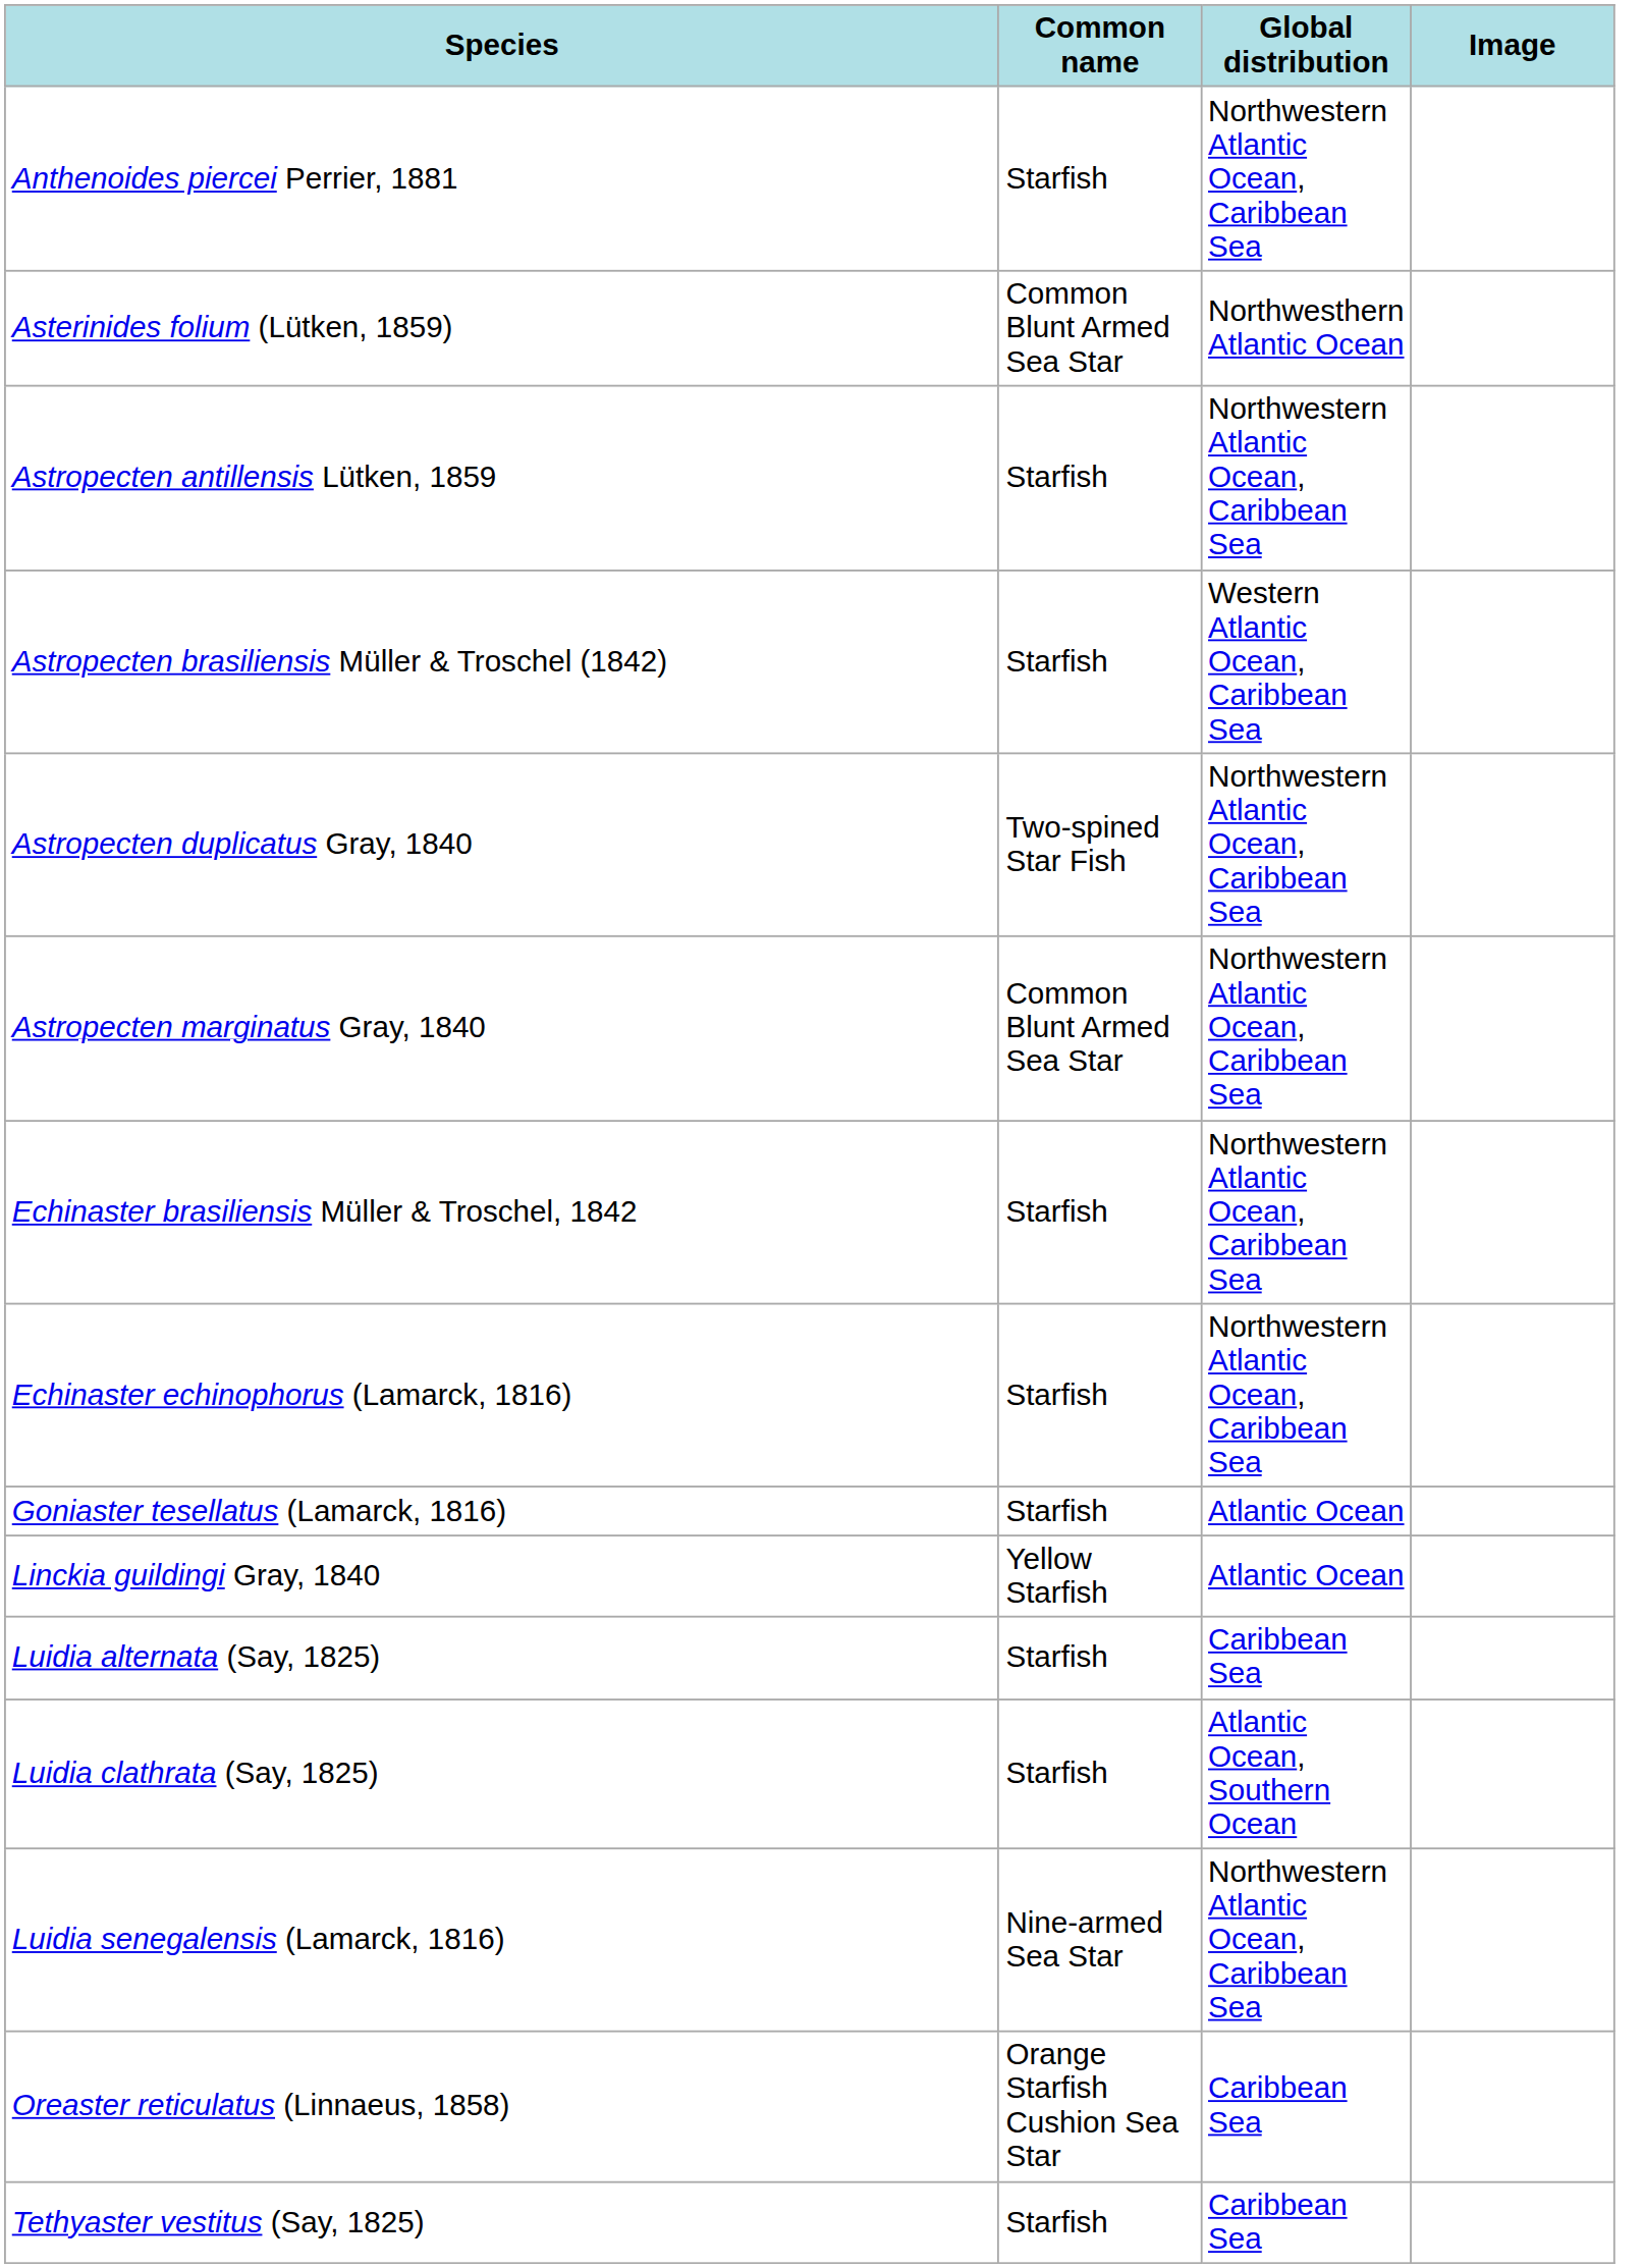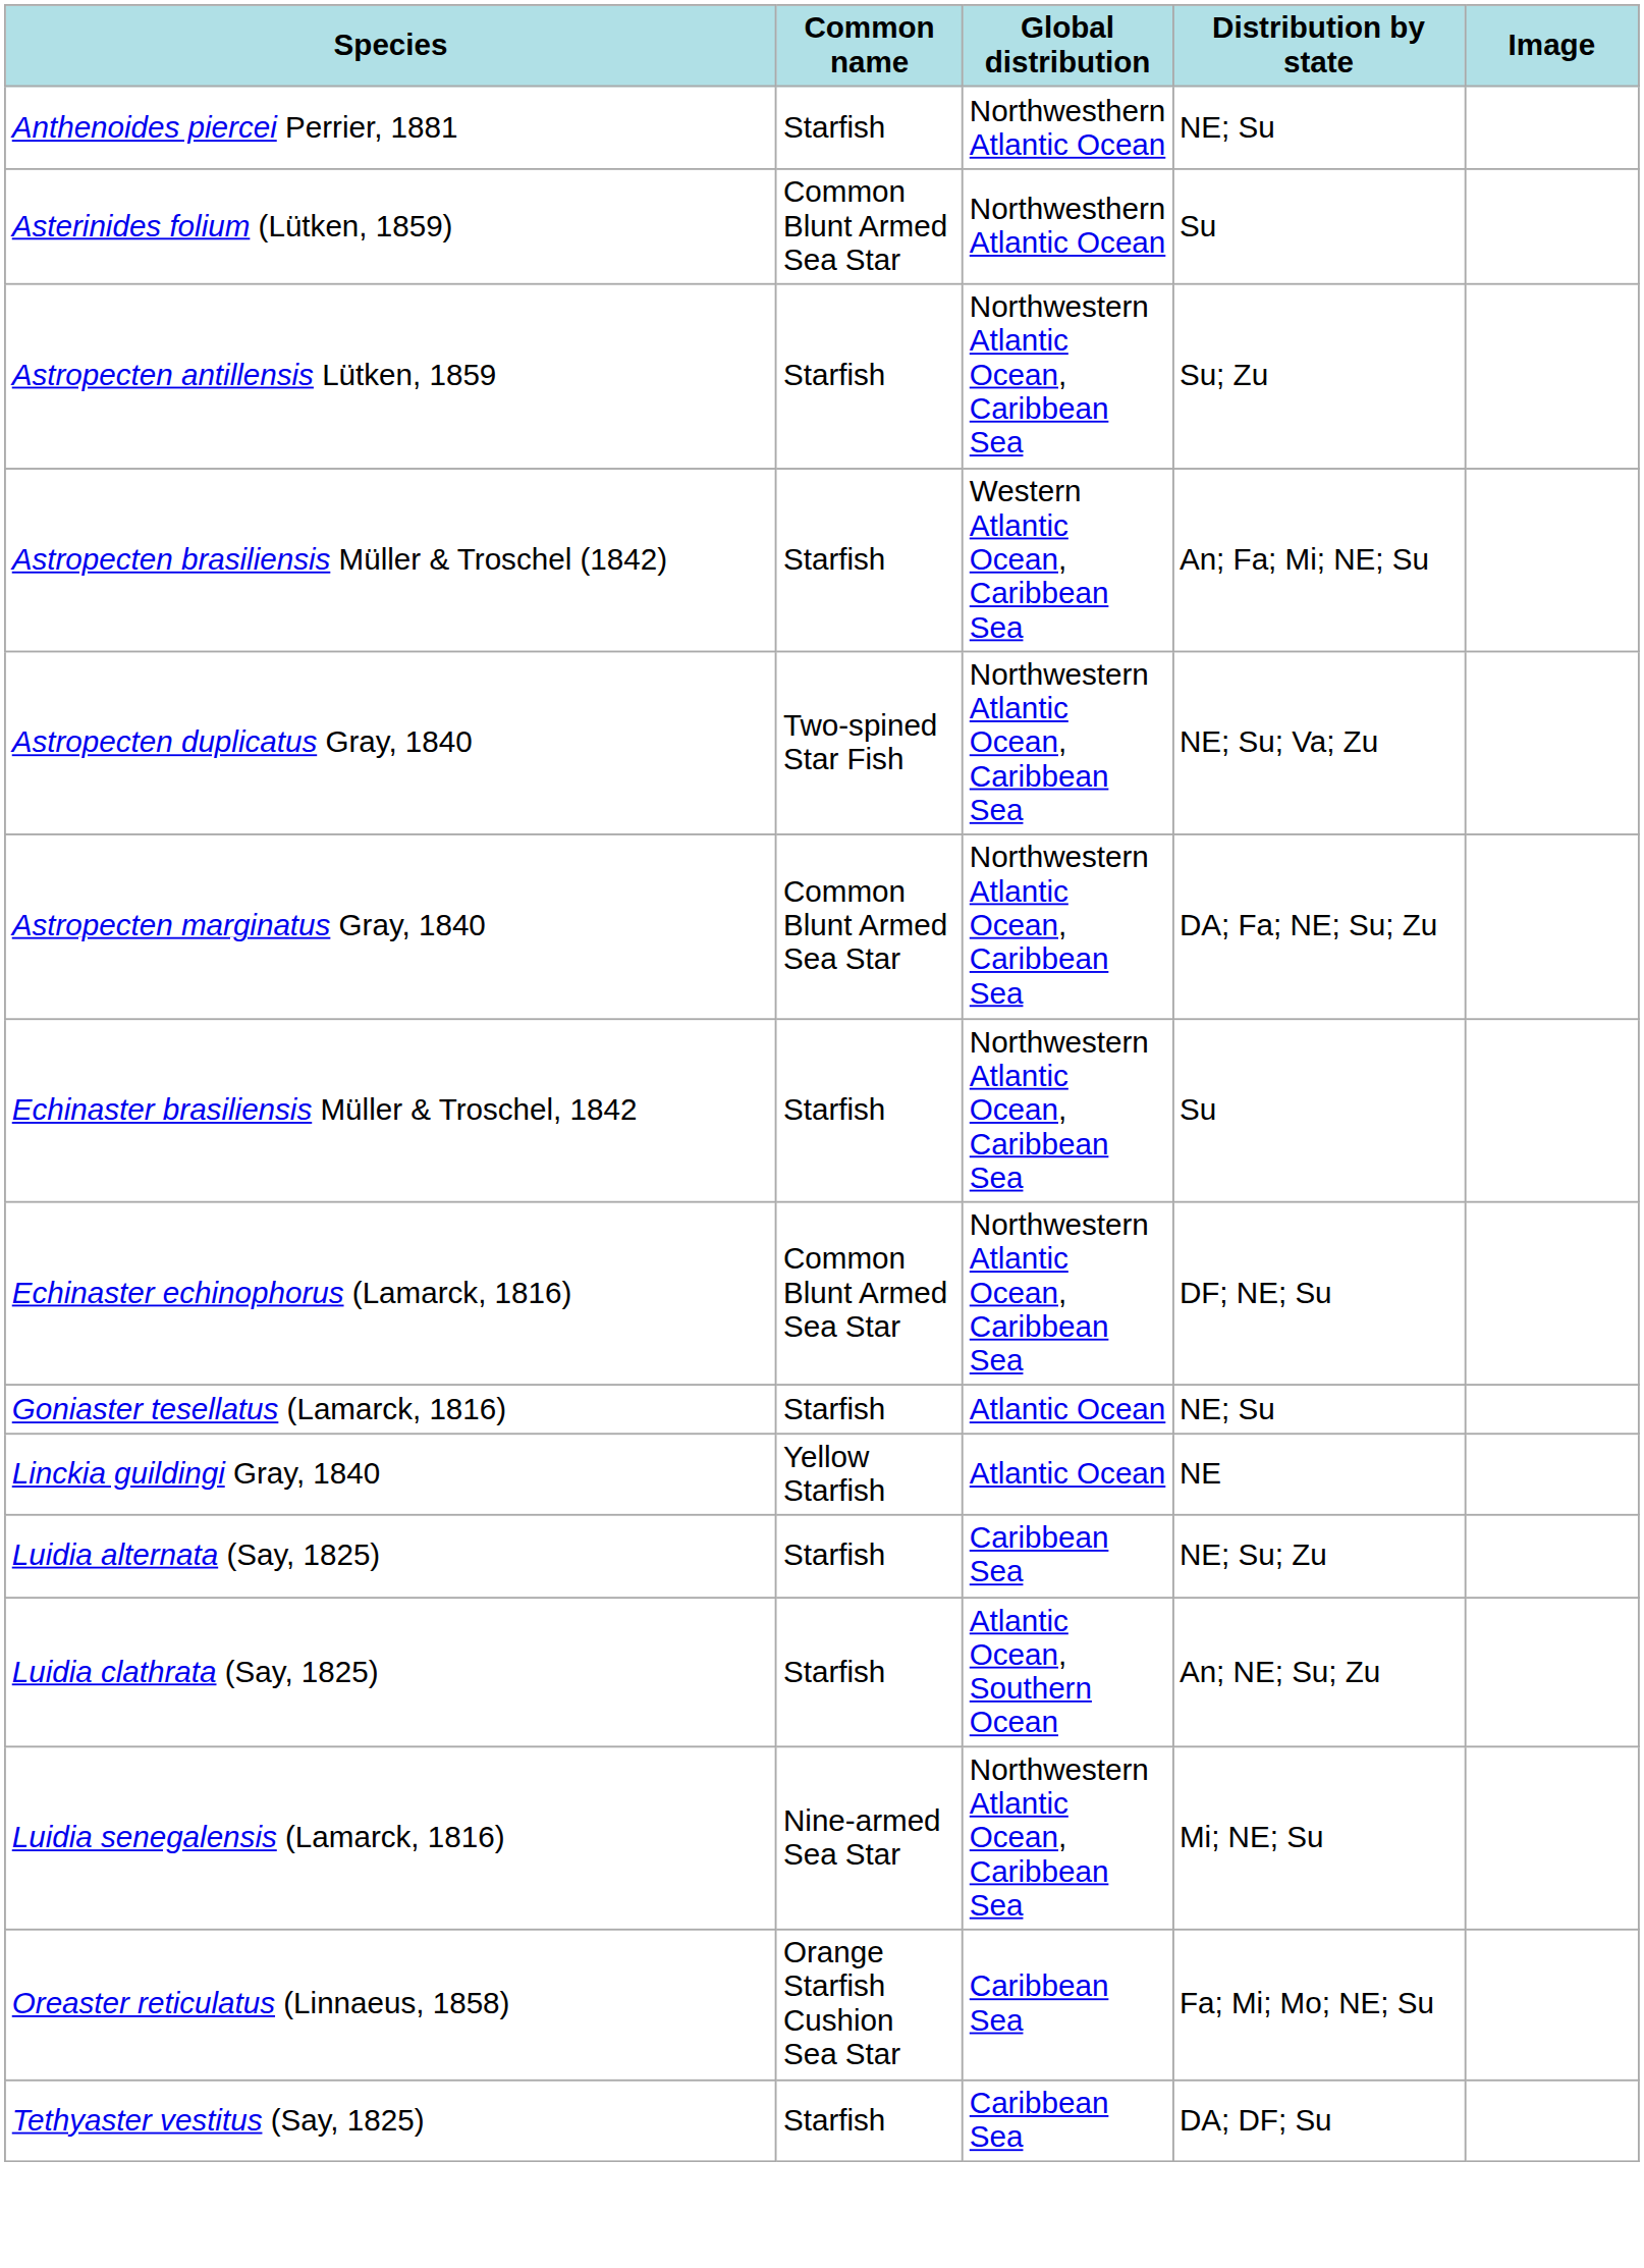 <table class="wikitable" style="background:#fff;" class="sortable wikitable">
 <tr>
 <th style="background:PowderBlue; color:Black; width:520px;" px>Species</th>
 <th style="background:PowderBlue; color:Black; width:100px;" px>Common name</th>
 <th style="background:PowderBlue; color:Black; width:100px;" px>Global distribution</th>
+<th style="background:PowderBlue; color:Black; width:170px;" px>Distribution by state</th>
 <th style="background:PowderBlue; color:Black; width:100px;" px>Image</th>
 </tr>
 <tr>
 <td><em><a href='#'>Anthenoides piercei</a></em> Perrier, 1881</td>
 <td>Starfish</td>
-<td>Northwestern <a href='#'>Atlantic Ocean</a>, <a href='#'>Caribbean Sea</a></td>
+<td>Northwesthern <a href='#'>Atlantic Ocean</a></td>
+<td>NE; Su</td>
 <td></td>
 </tr>
 <tr>
 <td><em><a href='#'>Asterinides folium</a></em> (Lütken, 1859)</td>
 <td>Common Blunt Armed Sea Star</td>
 <td>Northwesthern <a href='#'>Atlantic Ocean</a></td>
+<td>Su</td>
 <td></td>
 </tr>
 <tr>
 <td><em><a href='#'>Astropecten antillensis</a></em> Lütken, 1859</td>
 <td>Starfish</td>
 <td>Northwestern <a href='#'>Atlantic Ocean</a>, <a href='#'>Caribbean Sea</a></td>
+<td>Su; Zu</td>
 <td></td>
 </tr>
 <tr>
 <td><em><a href='#'>Astropecten brasiliensis</a></em> Müller & Troschel (1842)</td>
 <td>Starfish</td>
 <td>Western <a href='#'>Atlantic Ocean</a>, <a href='#'>Caribbean Sea</a></td>
+<td>An; Fa; Mi; NE; Su</td>
 <td></td>
 </tr>
 <tr>
 <td><em><a href='#'>Astropecten duplicatus</a></em> Gray, 1840</td>
 <td>Two-spined Star Fish</td>
 <td>Northwestern <a href='#'>Atlantic Ocean</a>, <a href='#'>Caribbean Sea</a></td>
+<td>NE; Su; Va; Zu</td>
 <td></td>
 </tr>
 <tr>
 <td><em><a href='#'>Astropecten marginatus</a></em> Gray, 1840</td>
 <td>Common Blunt Armed Sea Star</td>
 <td>Northwestern <a href='#'>Atlantic Ocean</a>, <a href='#'>Caribbean Sea</a></td>
+<td>DA; Fa; NE; Su; Zu</td>
 <td></td>
 </tr>
 <tr>
 <td><em><a href='#'>Echinaster brasiliensis</a></em> Müller & Troschel, 1842</td>
 <td>Starfish</td>
 <td>Northwestern <a href='#'>Atlantic Ocean</a>, <a href='#'>Caribbean Sea</a></td>
+<td>Su</td>
 <td></td>
 </tr>
 <tr>
 <td><em><a href='#'>Echinaster echinophorus</a></em> (Lamarck, 1816)</td>
-<td>Starfish</td>
+<td>Common Blunt Armed Sea Star</td>
 <td>Northwestern <a href='#'>Atlantic Ocean</a>, <a href='#'>Caribbean Sea</a></td>
+<td>DF; NE; Su</td>
 <td></td>
 </tr>
 <tr>
 <td><em><a href='#'>Goniaster tesellatus</a></em> (Lamarck, 1816)</td>
 <td>Starfish</td>
 <td><a href='#'>Atlantic Ocean</a></td>
+<td>NE; Su</td>
 <td></td>
 </tr>
 <tr>
 <td><em><a href='#'>Linckia guildingi</a></em> Gray, 1840</td>
 <td>Yellow Starfish</td>
 <td><a href='#'>Atlantic Ocean</a></td>
+<td>NE</td>
 <td></td>
 </tr>
 <tr>
 <td><em><a href='#'>Luidia alternata</a></em> (Say, 1825)</td>
 <td>Starfish</td>
 <td><a href='#'>Caribbean Sea</a></td>
+<td>NE; Su; Zu</td>
 <td></td>
 </tr>
 <tr>
 <td><em><a href='#'>Luidia clathrata</a></em> (Say, 1825)</td>
 <td>Starfish</td>
 <td><a href='#'>Atlantic Ocean</a>, <a href='#'>Southern Ocean</a></td>
+<td>An; NE; Su; Zu</td>
 <td></td>
 </tr>
 <tr>
 <td><em><a href='#'>Luidia senegalensis</a></em> (Lamarck, 1816)</td>
 <td>Nine-armed Sea Star</td>
 <td>Northwestern <a href='#'>Atlantic Ocean</a>, <a href='#'>Caribbean Sea</a></td>
+<td>Mi; NE; Su</td>
 <td></td>
 </tr>
 <tr>
 <td><em><a href='#'>Oreaster reticulatus</a></em> (Linnaeus, 1858)</td>
 <td>Orange Starfish Cushion Sea Star</td>
 <td><a href='#'>Caribbean Sea</a></td>
+<td>Fa; Mi; Mo; NE; Su</td>
 <td></td>
 </tr>
 <tr>
 <td><em><a href='#'>Tethyaster vestitus</a></em> (Say, 1825)</td>
 <td>Starfish</td>
 <td><a href='#'>Caribbean Sea</a></td>
+<td>DA; DF; Su</td>
 <td></td>
 </tr>
 </table>
